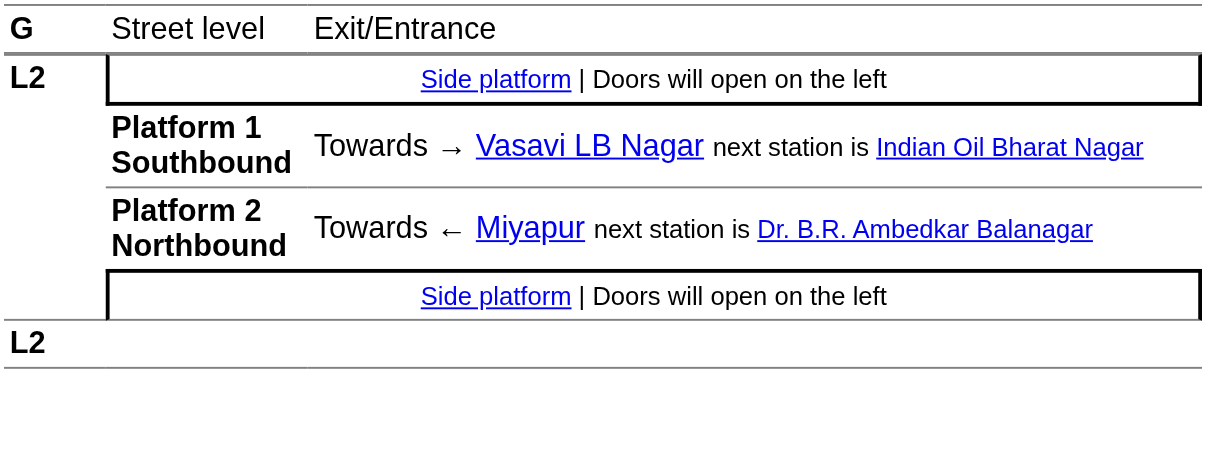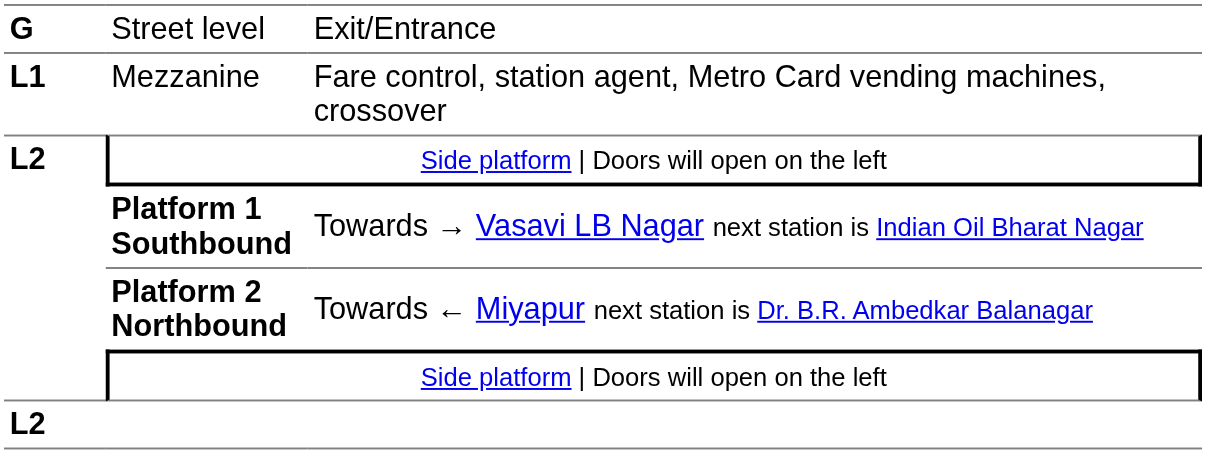 <table table border=0 cellspacing=0 cellpadding=3>
 <tr>
 <td style="border-bottom:solid 1px gray;border-top:solid 1px gray;" width=50 valign=top><strong>G</strong></td>
 <td style="border-top:solid 1px gray;border-bottom:solid 1px gray;" width=100 valign=top>Street level</td>
 <td style="border-top:solid 1px gray;border-bottom:solid 1px gray;" width=500 valign=top>Exit/Entrance</td>
+</tr>
+<tr>
+<td valign=top><strong>L1</strong></td>
+<td valign=top>Mezzanine</td>
+<td valign=top>Fare control, station agent, Metro Card vending machines, crossover<br></td>
 </tr>
 <tr>
 <td style="border-top:solid 1px gray;border-bottom:solid 1px gray;" width=50 rowspan=4 valign=top><strong>L2</strong></td>
 <td style="border-top:solid 1px gray;border-right:solid 2px black;border-left:solid 2px black;border-bottom:solid 2px black;text-align:center;" colspan=2><small><a href='#'>Side platform</a> | Doors will open on the left </small></td>
 </tr>
 <tr>
 <td style="border-bottom:solid 1px gray;" width=100><span><strong>Platform 1</strong><br><strong>Southbound</strong></span></td>
 <td style="border-bottom:solid 1px gray;" width=500>Towards → <a href='#'>Vasavi LB Nagar</a> <small> next station is <a href='#'>Indian Oil Bharat Nagar</a> </small></td>
 </tr>
 <tr>
 <td><span><strong>Platform 2</strong><br><strong>Northbound</strong></span></td>
 <td>Towards ← <a href='#'>Miyapur</a> <small>next station is <a href='#'>Dr. B.R. Ambedkar Balanagar</a></small></td>
 </tr>
 <tr>
 <td style="border-top:solid 2px black;border-right:solid 2px black;border-left:solid 2px black;border-bottom:solid 1px gray;" colspan=2  align=center><small><a href='#'>Side platform</a> | Doors will open on the left </small></td>
 </tr>
 <tr>
 <td style="border-bottom:solid 1px gray;" width=50 rowspan=2 valign=top><strong>L2</strong></td>
 <td style="border-bottom:solid 1px gray;" width=100></td>
 <td style="border-bottom:solid 1px gray;" width=500></td>
 </tr>
 <tr>
 </tr>
 </table>
